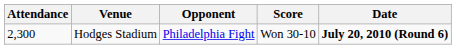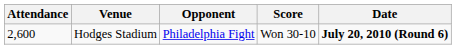 <table class="wikitable" style="text-align:left;">
 <tr>
 <th>Attendance</th>
 <th>Venue</th>
 <th>Opponent</th>
 <th>Score</th>
 <th>Date</th>
 </tr>
 <tr>
-<td>2,300</td>
+<td>2,600</td>
 <td>Hodges Stadium</td>
 <td><a href='#'>Philadelphia Fight</a></td>
 <td>Won 30-10</td>
 <td><strong>July 20, 2010 (Round 6)</strong></td>
 </tr>
 </table>
